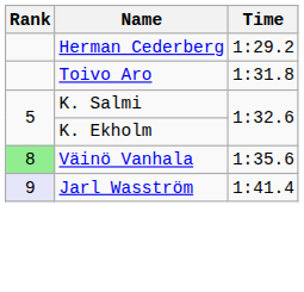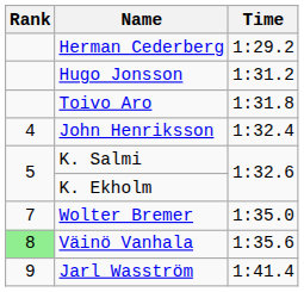 <table class="wikitable" style="text-align:center">
 <tr>
 <th>Rank</th>
 <th>Name</th>
 <th>Time</th>
 </tr>
 <tr>
 <td></td>
 <td align=left><a href='#'>Herman Cederberg</a></td>
 <td>1:29.2</td>
 </tr>
 <tr>
 <td></td>
+<td align=left><a href='#'>Hugo Jonsson</a></td>
+<td>1:31.2</td>
+</tr>
+<tr>
+<td></td>
 <td align=left><a href='#'>Toivo Aro</a></td>
 <td>1:31.8</td>
+</tr>
+<tr>
+<td>4</td>
+<td align=left><a href='#'>John Henriksson</a></td>
+<td>1:32.4</td>
 </tr>
 <tr>
 <td rowspan=2>5</td>
 <td align=left>K. Salmi</td>
 <td rowspan=2>1:32.6</td>
 </tr>
 <tr>
 <td align=left>K. Ekholm</td>
 </tr>
 <tr>
+<td>7</td>
+<td align=left><a href='#'>Wolter Bremer</a></td>
+<td>1:35.0</td>
+</tr>
+<tr>
 <td style="background: lightgreen;">8</td>
 <td align=left><a href='#'>Väinö Vanhala</a></td>
 <td>1:35.6</td>
 </tr>
 <tr>
-<td style="background: lavender;">9</td>
+<td>9</td>
 <td align=left><a href='#'>Jarl Wasström</a></td>
 <td>1:41.4</td>
 </tr>
 </table>
